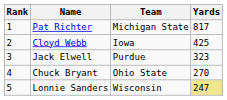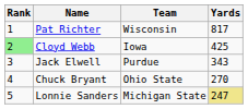 <table class="wikitable" style="font-size: 90%">
 <tr>
 <th>Rank</th>
 <th>Name</th>
 <th>Team</th>
 <th>Yards</th>
 </tr>
 <tr>
 <td>1</td>
 <td><a href='#'>Pat Richter</a></td>
-<td>Michigan State</td>
+<td>Wisconsin</td>
 <td>817</td>
 </tr>
 <tr>
-<td>2</td>
+<td style="background: lightgreen;">2</td>
 <td><a href='#'>Cloyd Webb</a></td>
 <td>Iowa</td>
 <td>425</td>
 </tr>
 <tr>
 <td>3</td>
 <td>Jack Elwell</td>
 <td>Purdue</td>
-<td>323</td>
+<td>343</td>
 </tr>
 <tr>
 <td>4</td>
 <td>Chuck Bryant</td>
 <td>Ohio State</td>
 <td>270</td>
 </tr>
 <tr>
 <td>5</td>
 <td>Lonnie Sanders</td>
-<td>Wisconsin</td>
+<td>Michigan State</td>
 <td style="background: khaki;">247</td>
 </tr>
 </table>
